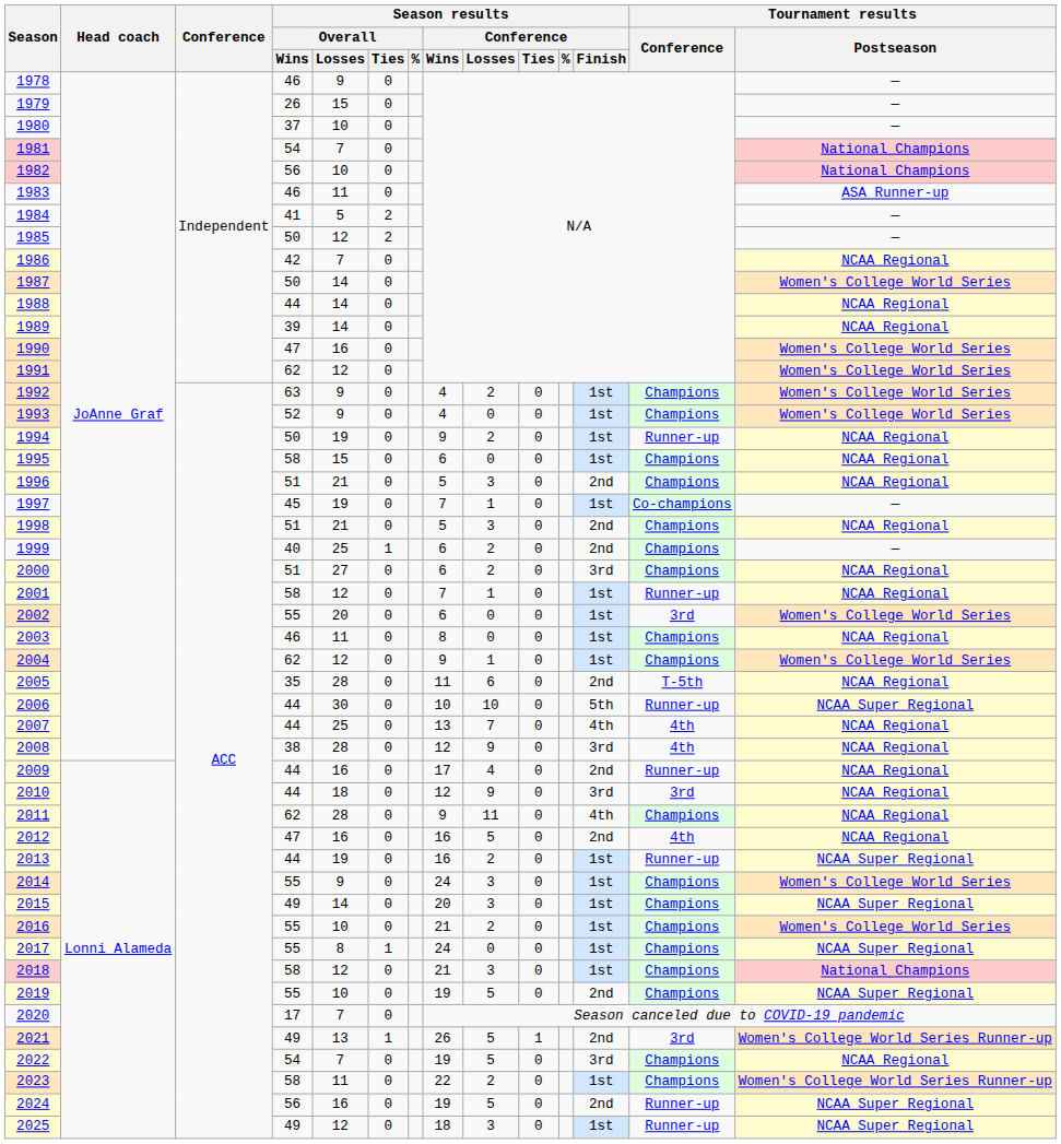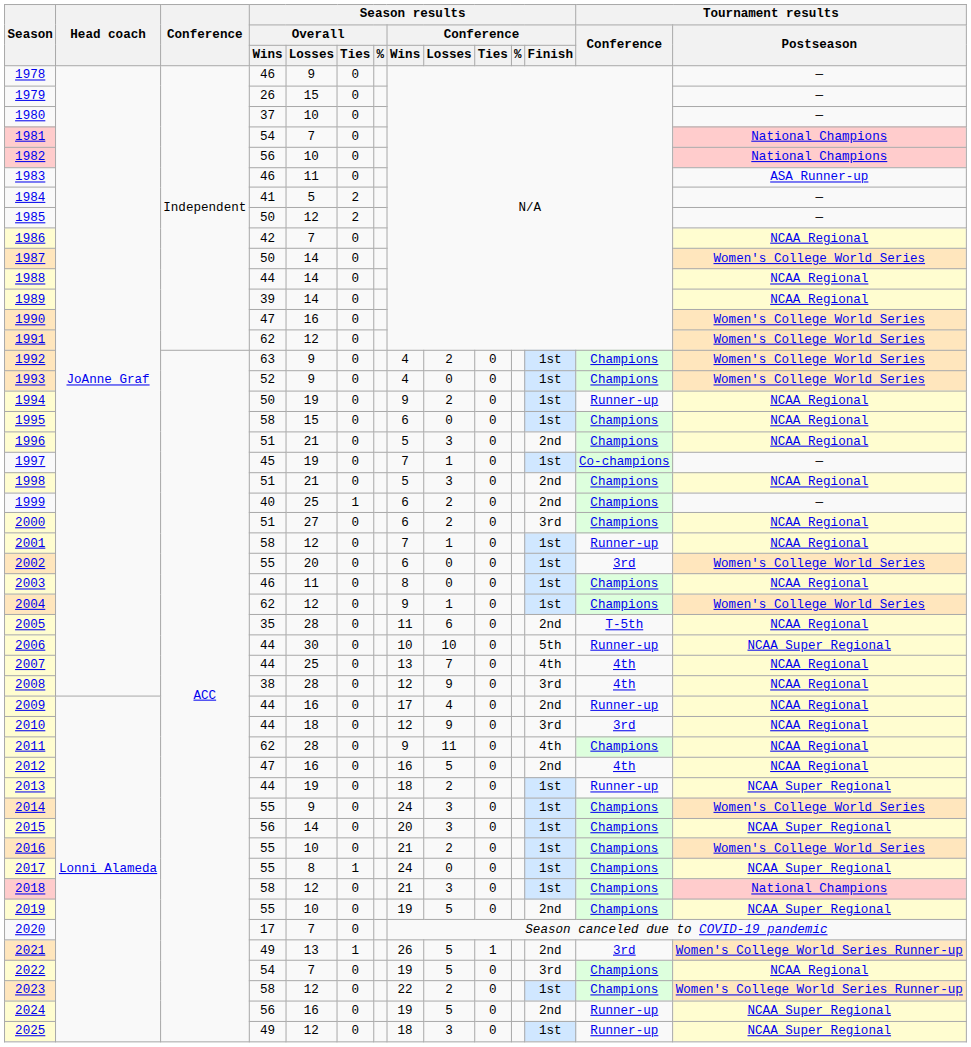 <table class="wikitable" style="font-size: 95%; text-align:center;">
 <tr>
 <th rowspan=3>Season</th>
 <th rowspan=3>Head coach</th>
 <th rowspan=3>Conference</th>
 <th colspan=9>Season results</th>
 <th colspan=2>Tournament results</th>
 </tr>
 <tr>
 <th colspan=4>Overall</th>
 <th colspan=5>Conference</th>
 <th rowspan=2>Conference</th>
 <th rowspan=2>Postseason</th>
 </tr>
 <tr>
 <th>Wins</th>
 <th>Losses</th>
 <th>Ties</th>
 <th>%</th>
 <th>Wins</th>
 <th>Losses</th>
 <th>Ties</th>
 <th>%</th>
 <th>Finish</th>
 </tr>
 <tr>
 <td><a href='#'>1978</a></td>
 <td rowspan=31><a href='#'>JoAnne Graf</a></td>
 <td rowspan=14>Independent</td>
 <td>46</td>
 <td>9</td>
 <td>0</td>
 <td></td>
 <td rowspan=14 colspan=6>N/A</td>
 <td>—</td>
 </tr>
 <tr>
 <td><a href='#'>1979</a></td>
 <td>26</td>
 <td>15</td>
 <td>0</td>
 <td></td>
 <td>—</td>
 </tr>
 <tr>
 <td><a href='#'>1980</a></td>
 <td>37</td>
 <td>10</td>
 <td>0</td>
 <td></td>
 <td>—</td>
 </tr>
 <tr>
 <td bgcolor=FFCCCC><a href='#'>1981</a></td>
 <td>54</td>
 <td>7</td>
 <td>0</td>
 <td></td>
 <td bgcolor=FFCCCC><a href='#'>National Champions</a></td>
 </tr>
 <tr>
 <td bgcolor=FFCCCC><a href='#'>1982</a></td>
 <td>56</td>
 <td>10</td>
 <td>0</td>
 <td></td>
 <td bgcolor=FFCCCC><a href='#'>National Champions</a></td>
 </tr>
 <tr>
 <td><a href='#'>1983</a></td>
 <td>46</td>
 <td>11</td>
 <td>0</td>
 <td></td>
 <td><a href='#'>ASA Runner-up</a></td>
 </tr>
 <tr>
 <td><a href='#'>1984</a></td>
 <td>41</td>
 <td>5</td>
 <td>2</td>
 <td></td>
 <td>—</td>
 </tr>
 <tr>
 <td><a href='#'>1985</a></td>
 <td>50</td>
 <td>12</td>
 <td>2</td>
 <td></td>
 <td>—</td>
 </tr>
 <tr>
 <td bgcolor=FFFDD0><a href='#'>1986</a></td>
 <td>42</td>
 <td>7</td>
 <td>0</td>
 <td></td>
 <td bgcolor=FFFDD0><a href='#'>NCAA Regional</a></td>
 </tr>
 <tr>
 <td bgcolor=FFE6BD><a href='#'>1987</a></td>
 <td>50</td>
 <td>14</td>
 <td>0</td>
 <td></td>
 <td bgcolor=FFE6BD><a href='#'>Women's College World Series</a></td>
 </tr>
 <tr>
 <td bgcolor=FFFDD0><a href='#'>1988</a></td>
 <td>44</td>
 <td>14</td>
 <td>0</td>
 <td></td>
 <td bgcolor=FFFDD0><a href='#'>NCAA Regional</a></td>
 </tr>
 <tr>
 <td bgcolor=FFFDD0><a href='#'>1989</a></td>
 <td>39</td>
 <td>14</td>
 <td>0</td>
 <td></td>
 <td bgcolor=FFFDD0><a href='#'>NCAA Regional</a></td>
 </tr>
 <tr>
 <td bgcolor=FFE6BD><a href='#'>1990</a></td>
 <td>47</td>
 <td>16</td>
 <td>0</td>
 <td></td>
 <td bgcolor=FFE6BD><a href='#'>Women's College World Series</a></td>
 </tr>
 <tr>
 <td bgcolor=FFE6BD><a href='#'>1991</a></td>
 <td>62</td>
 <td>12</td>
 <td>0</td>
 <td></td>
 <td bgcolor=FFE6BD><a href='#'>Women's College World Series</a></td>
 </tr>
 <tr>
 <td bgcolor=FFE6BD><a href='#'>1992</a></td>
 <td rowspan=34><a href='#'>ACC</a></td>
 <td>63</td>
 <td>9</td>
 <td>0</td>
 <td></td>
 <td>4</td>
 <td>2</td>
 <td>0</td>
 <td></td>
 <td bgcolor=D0E7FF>1st</td>
 <td bgcolor=DDFFDD><a href='#'>Champions</a></td>
 <td bgcolor=FFE6BD><a href='#'>Women's College World Series</a></td>
 </tr>
 <tr>
 <td bgcolor=FFE6BD><a href='#'>1993</a></td>
 <td>52</td>
 <td>9</td>
 <td>0</td>
 <td></td>
 <td>4</td>
 <td>0</td>
 <td>0</td>
 <td></td>
 <td bgcolor=D0E7FF>1st</td>
 <td bgcolor=DDFFDD><a href='#'>Champions</a></td>
 <td bgcolor=FFE6BD><a href='#'>Women's College World Series</a></td>
 </tr>
 <tr>
 <td bgcolor=FFFDD0><a href='#'>1994</a></td>
 <td>50</td>
 <td>19</td>
 <td>0</td>
 <td></td>
 <td>9</td>
 <td>2</td>
 <td>0</td>
 <td></td>
 <td bgcolor=D0E7FF>1st</td>
 <td><a href='#'>Runner-up</a></td>
 <td bgcolor=FFFDD0><a href='#'>NCAA Regional</a></td>
 </tr>
 <tr>
 <td bgcolor=FFFDD0><a href='#'>1995</a></td>
 <td>58</td>
 <td>15</td>
 <td>0</td>
 <td></td>
 <td>6</td>
 <td>0</td>
 <td>0</td>
 <td></td>
 <td bgcolor=D0E7FF>1st</td>
 <td bgcolor=DDFFDD><a href='#'>Champions</a></td>
 <td bgcolor=FFFDD0><a href='#'>NCAA Regional</a></td>
 </tr>
 <tr>
 <td bgcolor=FFFDD0><a href='#'>1996</a></td>
 <td>51</td>
 <td>21</td>
 <td>0</td>
 <td></td>
 <td>5</td>
 <td>3</td>
 <td>0</td>
 <td></td>
 <td>2nd</td>
 <td bgcolor=DDFFDD><a href='#'>Champions</a></td>
 <td bgcolor=FFFDD0><a href='#'>NCAA Regional</a></td>
 </tr>
 <tr>
 <td><a href='#'>1997</a></td>
 <td>45</td>
 <td>19</td>
 <td>0</td>
 <td></td>
 <td>7</td>
 <td>1</td>
 <td>0</td>
 <td></td>
 <td bgcolor=D0E7FF>1st</td>
 <td bgcolor=DDFFDD><a href='#'>Co-champions</a></td>
 <td>—</td>
 </tr>
 <tr>
 <td bgcolor=FFFDD0><a href='#'>1998</a></td>
 <td>51</td>
 <td>21</td>
 <td>0</td>
 <td></td>
 <td>5</td>
 <td>3</td>
 <td>0</td>
 <td></td>
 <td>2nd</td>
 <td bgcolor=DDFFDD><a href='#'>Champions</a></td>
 <td bgcolor=FFFDD0><a href='#'>NCAA Regional</a></td>
 </tr>
 <tr>
 <td><a href='#'>1999</a></td>
 <td>40</td>
 <td>25</td>
 <td>1</td>
 <td></td>
 <td>6</td>
 <td>2</td>
 <td>0</td>
 <td></td>
 <td>2nd</td>
 <td bgcolor=DDFFDD><a href='#'>Champions</a></td>
 <td>—</td>
 </tr>
 <tr>
 <td bgcolor=FFFDD0><a href='#'>2000</a></td>
 <td>51</td>
 <td>27</td>
 <td>0</td>
 <td></td>
 <td>6</td>
 <td>2</td>
 <td>0</td>
 <td></td>
 <td>3rd</td>
 <td bgcolor=DDFFDD><a href='#'>Champions</a></td>
 <td bgcolor=FFFDD0><a href='#'>NCAA Regional</a></td>
 </tr>
 <tr>
 <td bgcolor=FFFDD0><a href='#'>2001</a></td>
 <td>58</td>
 <td>12</td>
 <td>0</td>
 <td></td>
 <td>7</td>
 <td>1</td>
 <td>0</td>
 <td></td>
 <td bgcolor=D0E7FF>1st</td>
 <td><a href='#'>Runner-up</a></td>
 <td bgcolor=FFFDD0><a href='#'>NCAA Regional</a></td>
 </tr>
 <tr>
 <td bgcolor=FFE6BD><a href='#'>2002</a></td>
 <td>55</td>
 <td>20</td>
 <td>0</td>
 <td></td>
 <td>6</td>
 <td>0</td>
 <td>0</td>
 <td></td>
 <td bgcolor=D0E7FF>1st</td>
 <td><a href='#'>3rd</a></td>
 <td bgcolor=FFE6BD><a href='#'>Women's College World Series</a></td>
 </tr>
 <tr>
 <td bgcolor=FFFDD0><a href='#'>2003</a></td>
 <td>46</td>
 <td>11</td>
 <td>0</td>
 <td></td>
 <td>8</td>
 <td>0</td>
 <td>0</td>
 <td></td>
 <td bgcolor=D0E7FF>1st</td>
 <td bgcolor=DDFFDD><a href='#'>Champions</a></td>
 <td bgcolor=FFFDD0><a href='#'>NCAA Regional</a></td>
 </tr>
 <tr>
 <td bgcolor=FFE6BD><a href='#'>2004</a></td>
 <td>62</td>
 <td>12</td>
 <td>0</td>
 <td></td>
 <td>9</td>
 <td>1</td>
 <td>0</td>
 <td></td>
 <td bgcolor=D0E7FF>1st</td>
 <td bgcolor=DDFFDD><a href='#'>Champions</a></td>
 <td bgcolor=FFE6BD><a href='#'>Women's College World Series</a></td>
 </tr>
 <tr>
 <td bgcolor=FFFDD0><a href='#'>2005</a></td>
 <td>35</td>
 <td>28</td>
 <td>0</td>
 <td></td>
 <td>11</td>
 <td>6</td>
 <td>0</td>
 <td></td>
 <td>2nd</td>
 <td><a href='#'>T-5th</a></td>
 <td bgcolor=FFFDD0><a href='#'>NCAA Regional</a></td>
 </tr>
 <tr>
 <td bgcolor=FFFDD0><a href='#'>2006</a></td>
 <td>44</td>
 <td>30</td>
 <td>0</td>
 <td></td>
 <td>10</td>
 <td>10</td>
 <td>0</td>
 <td></td>
 <td>5th</td>
 <td><a href='#'>Runner-up</a></td>
 <td bgcolor=FFFDD0><a href='#'>NCAA Super Regional</a></td>
 </tr>
 <tr>
 <td bgcolor=FFFDD0><a href='#'>2007</a></td>
 <td>44</td>
 <td>25</td>
 <td>0</td>
 <td></td>
 <td>13</td>
 <td>7</td>
 <td>0</td>
 <td></td>
 <td>4th</td>
 <td><a href='#'>4th</a></td>
 <td bgcolor=FFFDD0><a href='#'>NCAA Regional</a></td>
 </tr>
 <tr>
 <td bgcolor=FFFDD0><a href='#'>2008</a></td>
 <td>38</td>
 <td>28</td>
 <td>0</td>
 <td></td>
 <td>12</td>
 <td>9</td>
 <td>0</td>
 <td></td>
 <td>3rd</td>
 <td><a href='#'>4th</a></td>
 <td bgcolor=FFFDD0><a href='#'>NCAA Regional</a></td>
 </tr>
 <tr>
 <td bgcolor=FFFDD0><a href='#'>2009</a></td>
 <td rowspan=17><a href='#'>Lonni Alameda</a></td>
 <td>44</td>
 <td>16</td>
 <td>0</td>
 <td></td>
 <td>17</td>
 <td>4</td>
 <td>0</td>
 <td></td>
 <td>2nd</td>
 <td><a href='#'>Runner-up</a></td>
 <td bgcolor=FFFDD0><a href='#'>NCAA Regional</a></td>
 </tr>
 <tr>
 <td bgcolor=FFFDD0><a href='#'>2010</a></td>
 <td>44</td>
 <td>18</td>
 <td>0</td>
 <td></td>
 <td>12</td>
 <td>9</td>
 <td>0</td>
 <td></td>
 <td>3rd</td>
 <td><a href='#'>3rd</a></td>
 <td bgcolor=FFFDD0><a href='#'>NCAA Regional</a></td>
 </tr>
 <tr>
 <td bgcolor=FFFDD0><a href='#'>2011</a></td>
 <td>62</td>
 <td>28</td>
 <td>0</td>
 <td></td>
 <td>9</td>
 <td>11</td>
 <td>0</td>
 <td></td>
 <td>4th</td>
 <td bgcolor=DDFFDD><a href='#'>Champions</a></td>
 <td bgcolor=FFFDD0><a href='#'>NCAA Regional</a></td>
 </tr>
 <tr>
 <td bgcolor=FFFDD0><a href='#'>2012</a></td>
 <td>47</td>
 <td>16</td>
 <td>0</td>
 <td></td>
 <td>16</td>
 <td>5</td>
 <td>0</td>
 <td></td>
 <td>2nd</td>
 <td><a href='#'>4th</a></td>
 <td bgcolor=FFFDD0><a href='#'>NCAA Regional</a></td>
 </tr>
 <tr>
 <td bgcolor=FFFDD0><a href='#'>2013</a></td>
 <td>44</td>
 <td>19</td>
 <td>0</td>
 <td></td>
-<td>16</td>
+<td>18</td>
 <td>2</td>
 <td>0</td>
 <td></td>
 <td bgcolor=D0E7FF>1st</td>
 <td><a href='#'>Runner-up</a></td>
 <td bgcolor=FFFDD0><a href='#'>NCAA Super Regional</a></td>
 </tr>
 <tr>
 <td bgcolor=FFE6BD><a href='#'>2014</a></td>
 <td>55</td>
 <td>9</td>
 <td>0</td>
 <td></td>
 <td>24</td>
 <td>3</td>
 <td>0</td>
 <td></td>
 <td bgcolor=D0E7FF>1st</td>
 <td bgcolor=DDFFDD><a href='#'>Champions</a></td>
 <td bgcolor=FFE6BD><a href='#'>Women's College World Series</a></td>
 </tr>
 <tr>
 <td bgcolor=FFFDD0><a href='#'>2015</a></td>
-<td>49</td>
+<td>56</td>
 <td>14</td>
 <td>0</td>
 <td></td>
 <td>20</td>
 <td>3</td>
 <td>0</td>
 <td></td>
 <td bgcolor=D0E7FF>1st</td>
 <td bgcolor=DDFFDD><a href='#'>Champions</a></td>
 <td bgcolor=FFFDD0><a href='#'>NCAA Super Regional</a></td>
 </tr>
 <tr>
 <td bgcolor=FFE6BD><a href='#'>2016</a></td>
 <td>55</td>
 <td>10</td>
 <td>0</td>
 <td></td>
 <td>21</td>
 <td>2</td>
 <td>0</td>
 <td></td>
 <td bgcolor=D0E7FF>1st</td>
 <td bgcolor=DDFFDD><a href='#'>Champions</a></td>
 <td bgcolor=FFE6BD><a href='#'>Women's College World Series</a></td>
 </tr>
 <tr>
 <td bgcolor=FFFDD0><a href='#'>2017</a></td>
 <td>55</td>
 <td>8</td>
 <td>1</td>
 <td></td>
 <td>24</td>
 <td>0</td>
 <td>0</td>
 <td></td>
 <td bgcolor=D0E7FF>1st</td>
 <td bgcolor=DDFFDD><a href='#'>Champions</a></td>
 <td bgcolor=FFFDD0><a href='#'>NCAA Super Regional</a></td>
 </tr>
 <tr>
 <td bgcolor=FFCCCC><a href='#'>2018</a></td>
 <td>58</td>
 <td>12</td>
 <td>0</td>
 <td></td>
 <td>21</td>
 <td>3</td>
 <td>0</td>
 <td></td>
 <td bgcolor=D0E7FF>1st</td>
 <td bgcolor=DDFFDD><a href='#'>Champions</a></td>
 <td bgcolor=FFCCCC><a href='#'>National Champions</a></td>
 </tr>
 <tr>
 <td bgcolor=FFFDD0><a href='#'>2019</a></td>
 <td>55</td>
 <td>10</td>
 <td>0</td>
 <td></td>
 <td>19</td>
 <td>5</td>
 <td>0</td>
 <td></td>
 <td>2nd</td>
 <td bgcolor=DDFFDD><a href='#'>Champions</a></td>
 <td bgcolor=FFFDD0><a href='#'>NCAA Super Regional</a></td>
 </tr>
 <tr>
 <td><a href='#'>2020</a></td>
 <td>17</td>
 <td>7</td>
 <td>0</td>
 <td></td>
 <td colspan=7><em>Season canceled due to <a href='#'>COVID-19 pandemic</a></em></td>
 </tr>
 <tr>
 <td bgcolor=FFE6BD><a href='#'>2021</a></td>
 <td>49</td>
 <td>13</td>
 <td>1</td>
 <td></td>
 <td>26</td>
 <td>5</td>
 <td>1</td>
 <td></td>
 <td>2nd</td>
 <td><a href='#'>3rd</a></td>
 <td bgcolor=FFE6BD><a href='#'>Women's College World Series Runner-up</a></td>
 </tr>
 <tr>
 <td bgcolor=FFFDD0><a href='#'>2022</a></td>
 <td>54</td>
 <td>7</td>
 <td>0</td>
 <td></td>
 <td>19</td>
 <td>5</td>
 <td>0</td>
 <td></td>
 <td>3rd</td>
 <td bgcolor=DDFFDD><a href='#'>Champions</a></td>
 <td bgcolor=FFFDD0><a href='#'>NCAA Regional</a></td>
 </tr>
 <tr>
 <td bgcolor=FFE6BD><a href='#'>2023</a></td>
 <td>58</td>
-<td>11</td>
+<td>12</td>
 <td>0</td>
 <td></td>
 <td>22</td>
 <td>2</td>
 <td>0</td>
 <td></td>
 <td bgcolor=D0E7FF>1st</td>
 <td bgcolor=DDFFDD><a href='#'>Champions</a></td>
 <td bgcolor=FFE6BD><a href='#'>Women's College World Series Runner-up</a></td>
 </tr>
 <tr>
 <td bgcolor=FFFDD0><a href='#'>2024</a></td>
 <td>56</td>
 <td>16</td>
 <td>0</td>
 <td></td>
 <td>19</td>
 <td>5</td>
 <td>0</td>
 <td></td>
 <td>2nd</td>
 <td><a href='#'>Runner-up</a></td>
 <td bgcolor=FFFDD0><a href='#'>NCAA Super Regional</a></td>
 </tr>
 <tr>
 <td bgcolor=FFFDD0><a href='#'>2025</a></td>
 <td>49</td>
 <td>12</td>
 <td>0</td>
 <td></td>
 <td>18</td>
 <td>3</td>
 <td>0</td>
 <td></td>
 <td bgcolor=D0E7FF>1st</td>
 <td><a href='#'>Runner-up</a></td>
 <td bgcolor=FFFDD0><a href='#'>NCAA Super Regional</a></td>
 </tr>
 </table>
